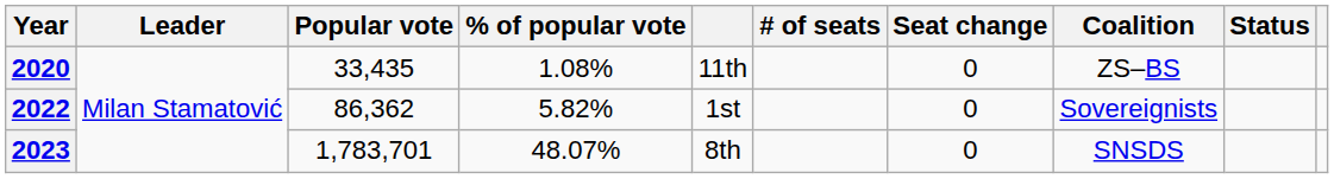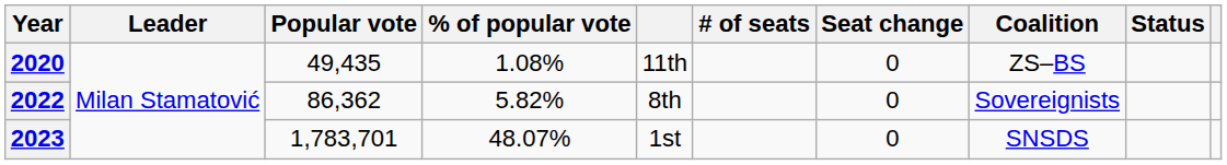 <table class="wikitable" style="text-align:center">
 <tr>
 <th>Year</th>
 <th>Leader</th>
 <th>Popular vote</th>
 <th>% of popular vote</th>
 <th></th>
 <th># of seats</th>
 <th>Seat change</th>
 <th>Coalition</th>
 <th>Status</th>
 <th></th>
 </tr>
 <tr>
 <th><a href='#'>2020</a></th>
 <td rowspan="3"><a href='#'>Milan Stamatović</a></td>
-<td>33,435</td>
+<td>49,435</td>
 <td>1.08%</td>
 <td> 11th</td>
 <td></td>
 <td> 0</td>
 <td>ZS–<a href='#'>BS</a></td>
 <td></td>
 <td></td>
 </tr>
 <tr>
 <th><a href='#'>2022</a></th>
 <td>86,362</td>
 <td>5.82%</td>
-<td> 1st</td>
+<td> 8th</td>
 <td></td>
 <td> 0</td>
 <td><a href='#'>Sovereignists</a></td>
 <td></td>
 <td></td>
 </tr>
 <tr>
 <th><a href='#'>2023</a></th>
 <td>1,783,701</td>
 <td>48.07%</td>
-<td> 8th</td>
+<td> 1st</td>
 <td></td>
 <td> 0</td>
 <td><a href='#'>SNSDS</a></td>
 <td></td>
 <td></td>
 </tr>
 </table>
